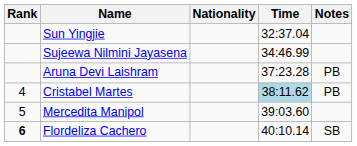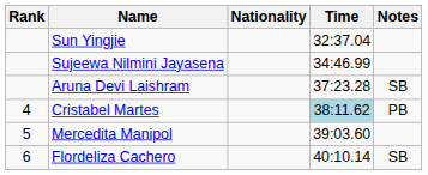 <table class="wikitable sortable" style="text-align:center">
 <tr>
 <th>Rank</th>
 <th>Name</th>
 <th>Nationality</th>
 <th>Time</th>
 <th>Notes</th>
 </tr>
 <tr>
 <td></td>
 <td align=left><a href='#'>Sun Yingjie</a></td>
 <td align=left></td>
 <td>32:37.04</td>
 <td></td>
 </tr>
 <tr>
 <td></td>
 <td align=left><a href='#'>Sujeewa Nilmini Jayasena</a></td>
 <td align=left></td>
 <td>34:46.99</td>
 <td></td>
 </tr>
 <tr>
 <td></td>
 <td align=left><a href='#'>Aruna Devi Laishram</a></td>
 <td align=left></td>
 <td>37:23.28</td>
-<td>PB</td>
+<td>SB</td>
 </tr>
 <tr>
 <td>4</td>
 <td align=left><a href='#'>Cristabel Martes</a></td>
 <td align=left></td>
 <td style="background: lightblue;">38:11.62</td>
 <td>PB</td>
 </tr>
 <tr>
 <td>5</td>
 <td align=left><a href='#'>Mercedita Manipol</a></td>
 <td align=left></td>
 <td>39:03.60</td>
 <td></td>
 </tr>
 <tr>
-<td><strong>6</strong></td>
+<td>6</td>
 <td align=left><a href='#'>Flordeliza Cachero</a></td>
 <td align=left></td>
 <td>40:10.14</td>
 <td>SB</td>
 </tr>
 </table>
